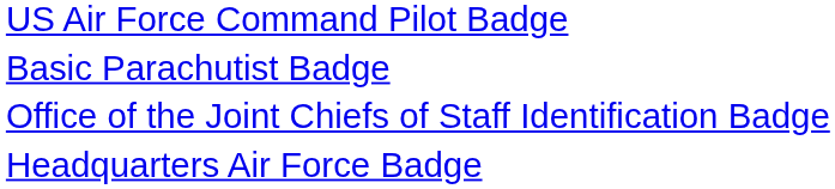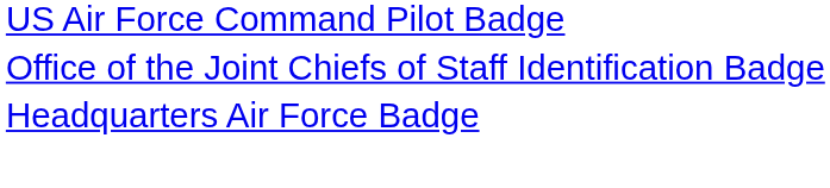 <table>
 <tr>
 <td></td>
 <td><a href='#'>US Air Force Command Pilot Badge</a></td>
-</tr>
-<tr>
-<td></td>
-<td><a href='#'>Basic Parachutist Badge</a></td>
 </tr>
 <tr>
 <td></td>
 <td><a href='#'>Office of the Joint Chiefs of Staff Identification Badge</a></td>
 </tr>
 <tr>
 <td></td>
 <td><a href='#'>Headquarters Air Force Badge</a></td>
 </tr>
 </table>
